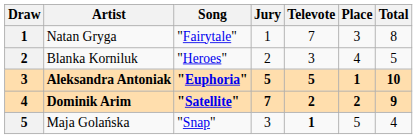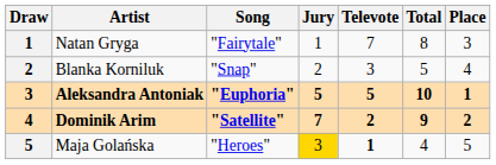 <table class="sortable wikitable plainrowheaders" style="margin: 1em auto 1em auto;">
 <tr>
 <th scope="col">Draw</th>
 <th scope="col">Artist</th>
 <th scope="col">Song</th>
 <th>Jury</th>
 <th>Televote</th>
+<th>Total</th>
 <th>Place</th>
-<th>Total</th>
 </tr>
 <tr>
 <th scope="row" style="text-align:center;">1</th>
 <td>Natan Gryga</td>
 <td>"<a href='#'>Fairytale</a>"</td>
 <td align="center">1</td>
 <td align="center">7</td>
+<td align="center">8</td>
 <td align="center">3</td>
-<td align="center">8</td>
 </tr>
 <tr>
 <th scope="row" style="text-align:center;">2</th>
 <td>Blanka Korniluk</td>
-<td>"<a href='#'>Heroes</a>"</td>
+<td>"<a href='#'>Snap</a>"</td>
 <td align="center">2</td>
 <td align="center">3</td>
+<td align="center">5</td>
 <td align="center">4</td>
-<td align="center">5</td>
 </tr>
 <tr style="font-weight:bold; background:navajowhite;">
 <th scope="row" style="text-align:center; font-weight:bold; background:navajowhite;">3</th>
 <td>Aleksandra Antoniak</td>
 <td>"<a href='#'>Euphoria</a>"</td>
 <td align="center">5</td>
 <td align="center">5</td>
+<td align="center">10</td>
 <td align="center">1</td>
-<td align="center">10</td>
 </tr>
 <tr style="font-weight:bold; background:navajowhite;">
 <th scope="row" style="text-align:center; font-weight:bold; background:navajowhite;">4</th>
 <td>Dominik Arim</td>
 <td>"<a href='#'>Satellite</a>"</td>
 <td align="center">7</td>
 <td align="center">2</td>
+<td align="center">9</td>
 <td align="center">2</td>
-<td align="center">9</td>
 </tr>
 <tr>
 <th scope="row" style="text-align:center;">5</th>
 <td>Maja Golańska</td>
-<td>"<a href='#'>Snap</a>"</td>
-<td align="center">3</td>
+<td>"<a href='#'>Heroes</a>"</td>
+<td align="center" style="background: gold;">3</td>
 <td align="center"><strong>1</strong></td>
+<td align="center">4</td>
 <td align="center">5</td>
-<td align="center">4</td>
 </tr>
 </table>
